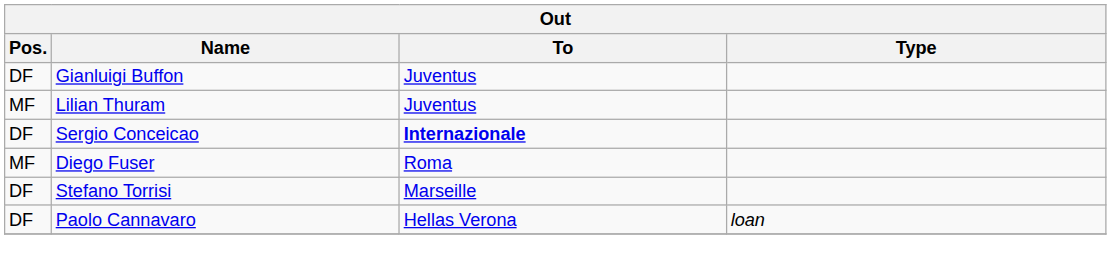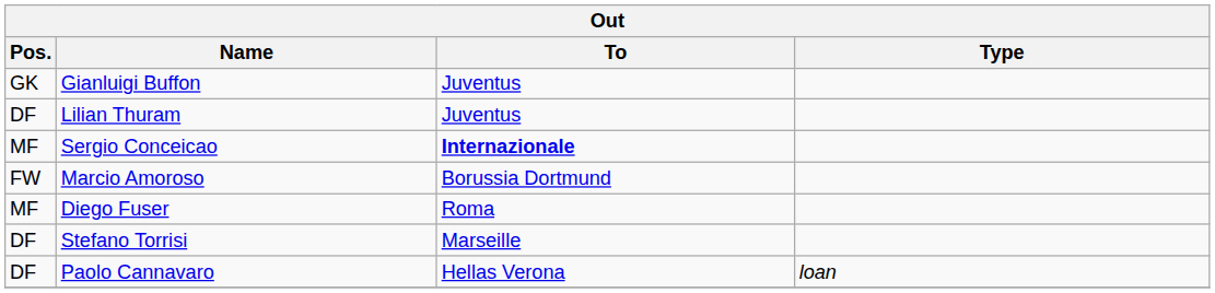 <table class="wikitable" style="font-size:90%;width:99%;">
 <tr>
 <th colspan="4">Out</th>
 </tr>
 <tr>
 <th width=3%>Pos.</th>
 <th width=32%>Name</th>
 <th width=30%>To</th>
 <th width=35%>Type</th>
 </tr>
 <tr>
-<td>DF</td>
+<td>GK</td>
 <td><a href='#'>Gianluigi Buffon</a></td>
 <td><a href='#'>Juventus</a></td>
 <td></td>
 </tr>
 <tr>
-<td>MF</td>
+<td>DF</td>
 <td><a href='#'>Lilian Thuram</a></td>
 <td><a href='#'>Juventus</a></td>
 <td></td>
 </tr>
 <tr>
-<td>DF</td>
+<td>MF</td>
 <td><a href='#'>Sergio Conceicao</a></td>
 <td><strong><a href='#'>Internazionale</a></strong></td>
+<td></td>
+</tr>
+<tr>
+<td>FW</td>
+<td><a href='#'>Marcio Amoroso</a></td>
+<td><a href='#'>Borussia Dortmund</a></td>
 <td></td>
 </tr>
 <tr>
 <td>MF</td>
 <td><a href='#'>Diego Fuser</a></td>
 <td><a href='#'>Roma</a></td>
 <td></td>
 </tr>
 <tr>
 <td>DF</td>
 <td><a href='#'>Stefano Torrisi</a></td>
 <td><a href='#'>Marseille</a></td>
 <td></td>
 </tr>
 <tr>
 <td>DF</td>
 <td><a href='#'>Paolo Cannavaro</a></td>
 <td><a href='#'>Hellas Verona</a></td>
 <td><em>loan</em></td>
 </tr>
 <tr>
 </tr>
 </table>
